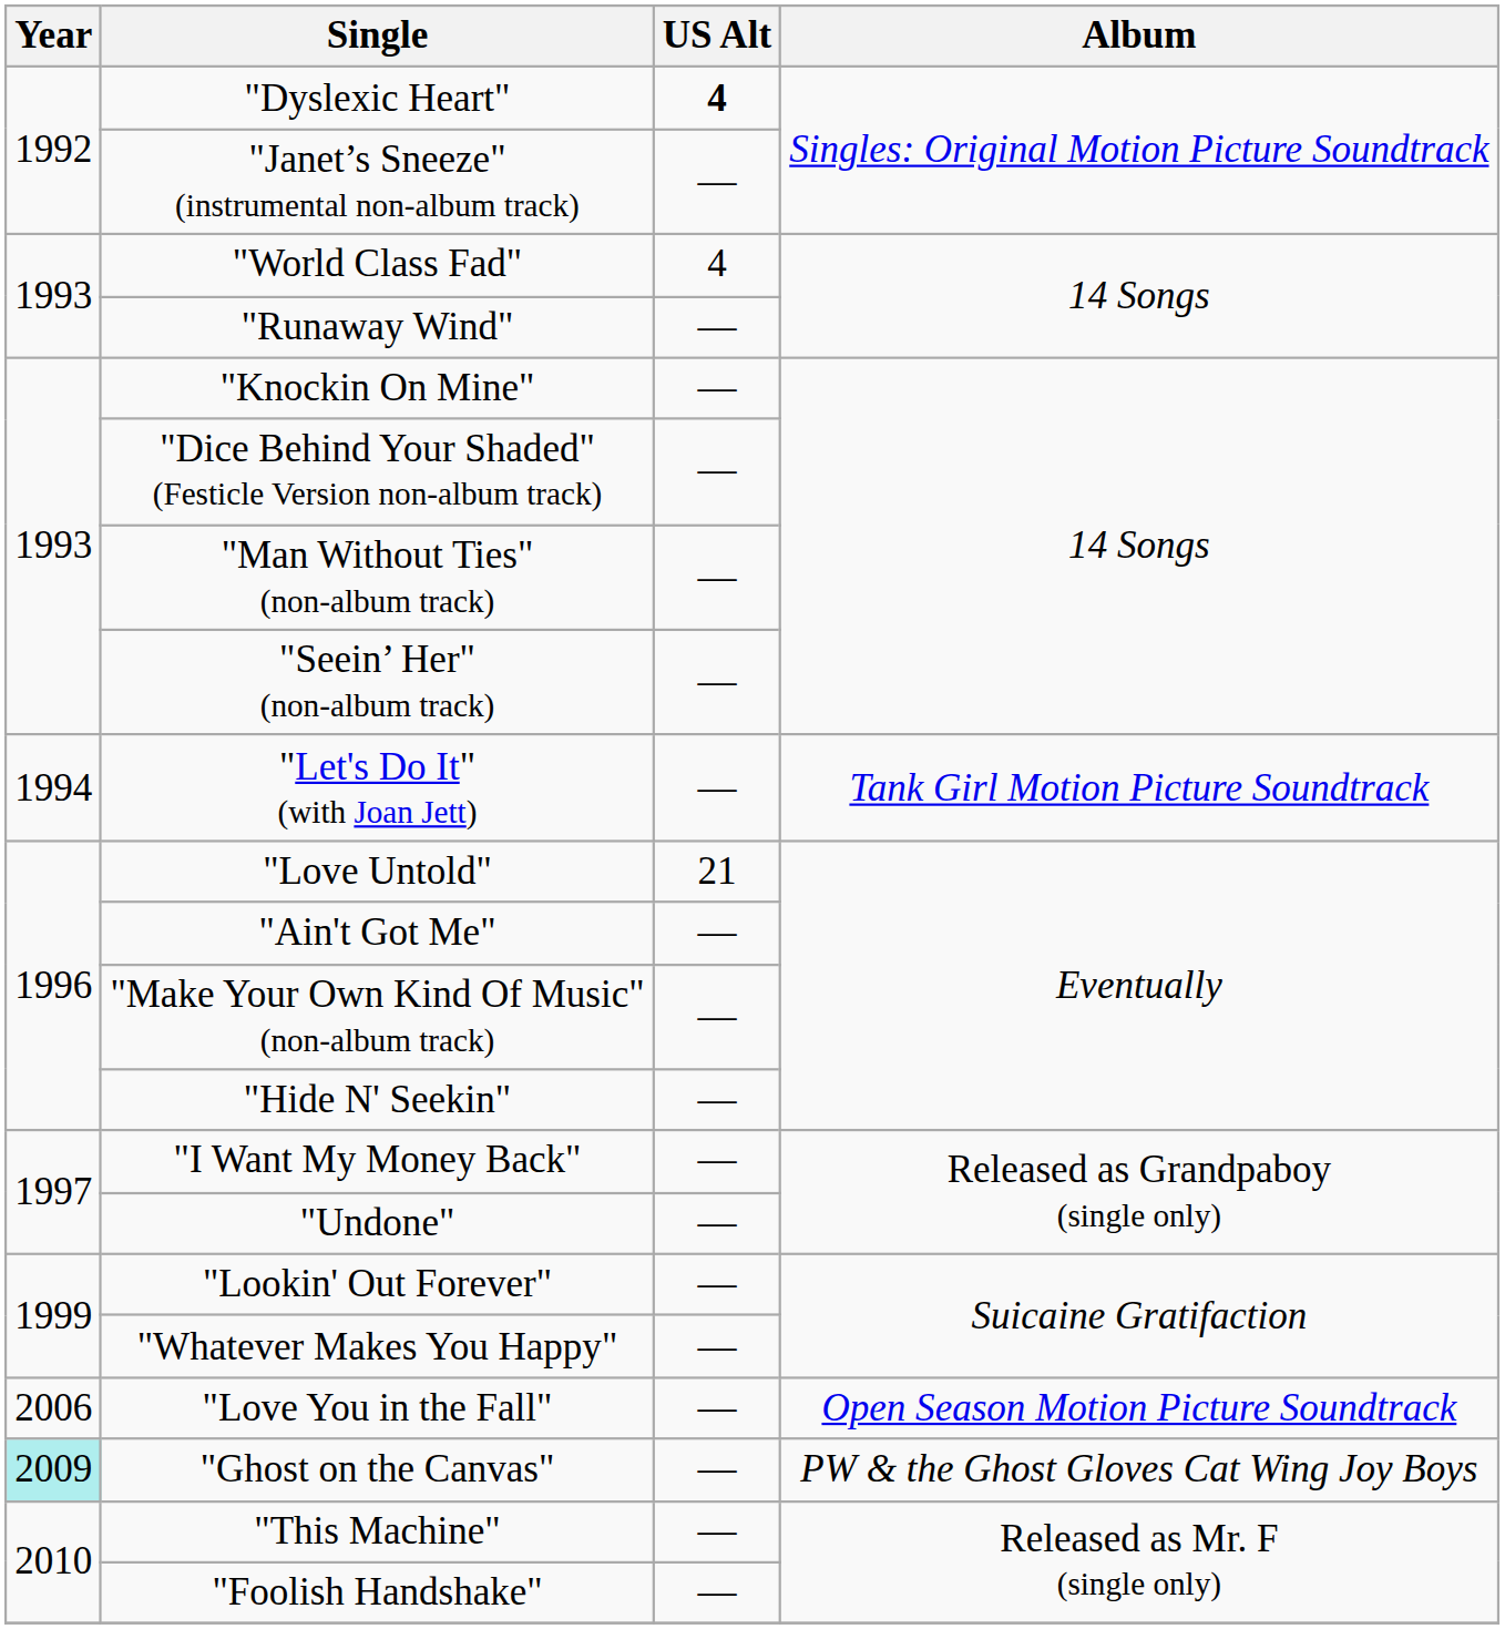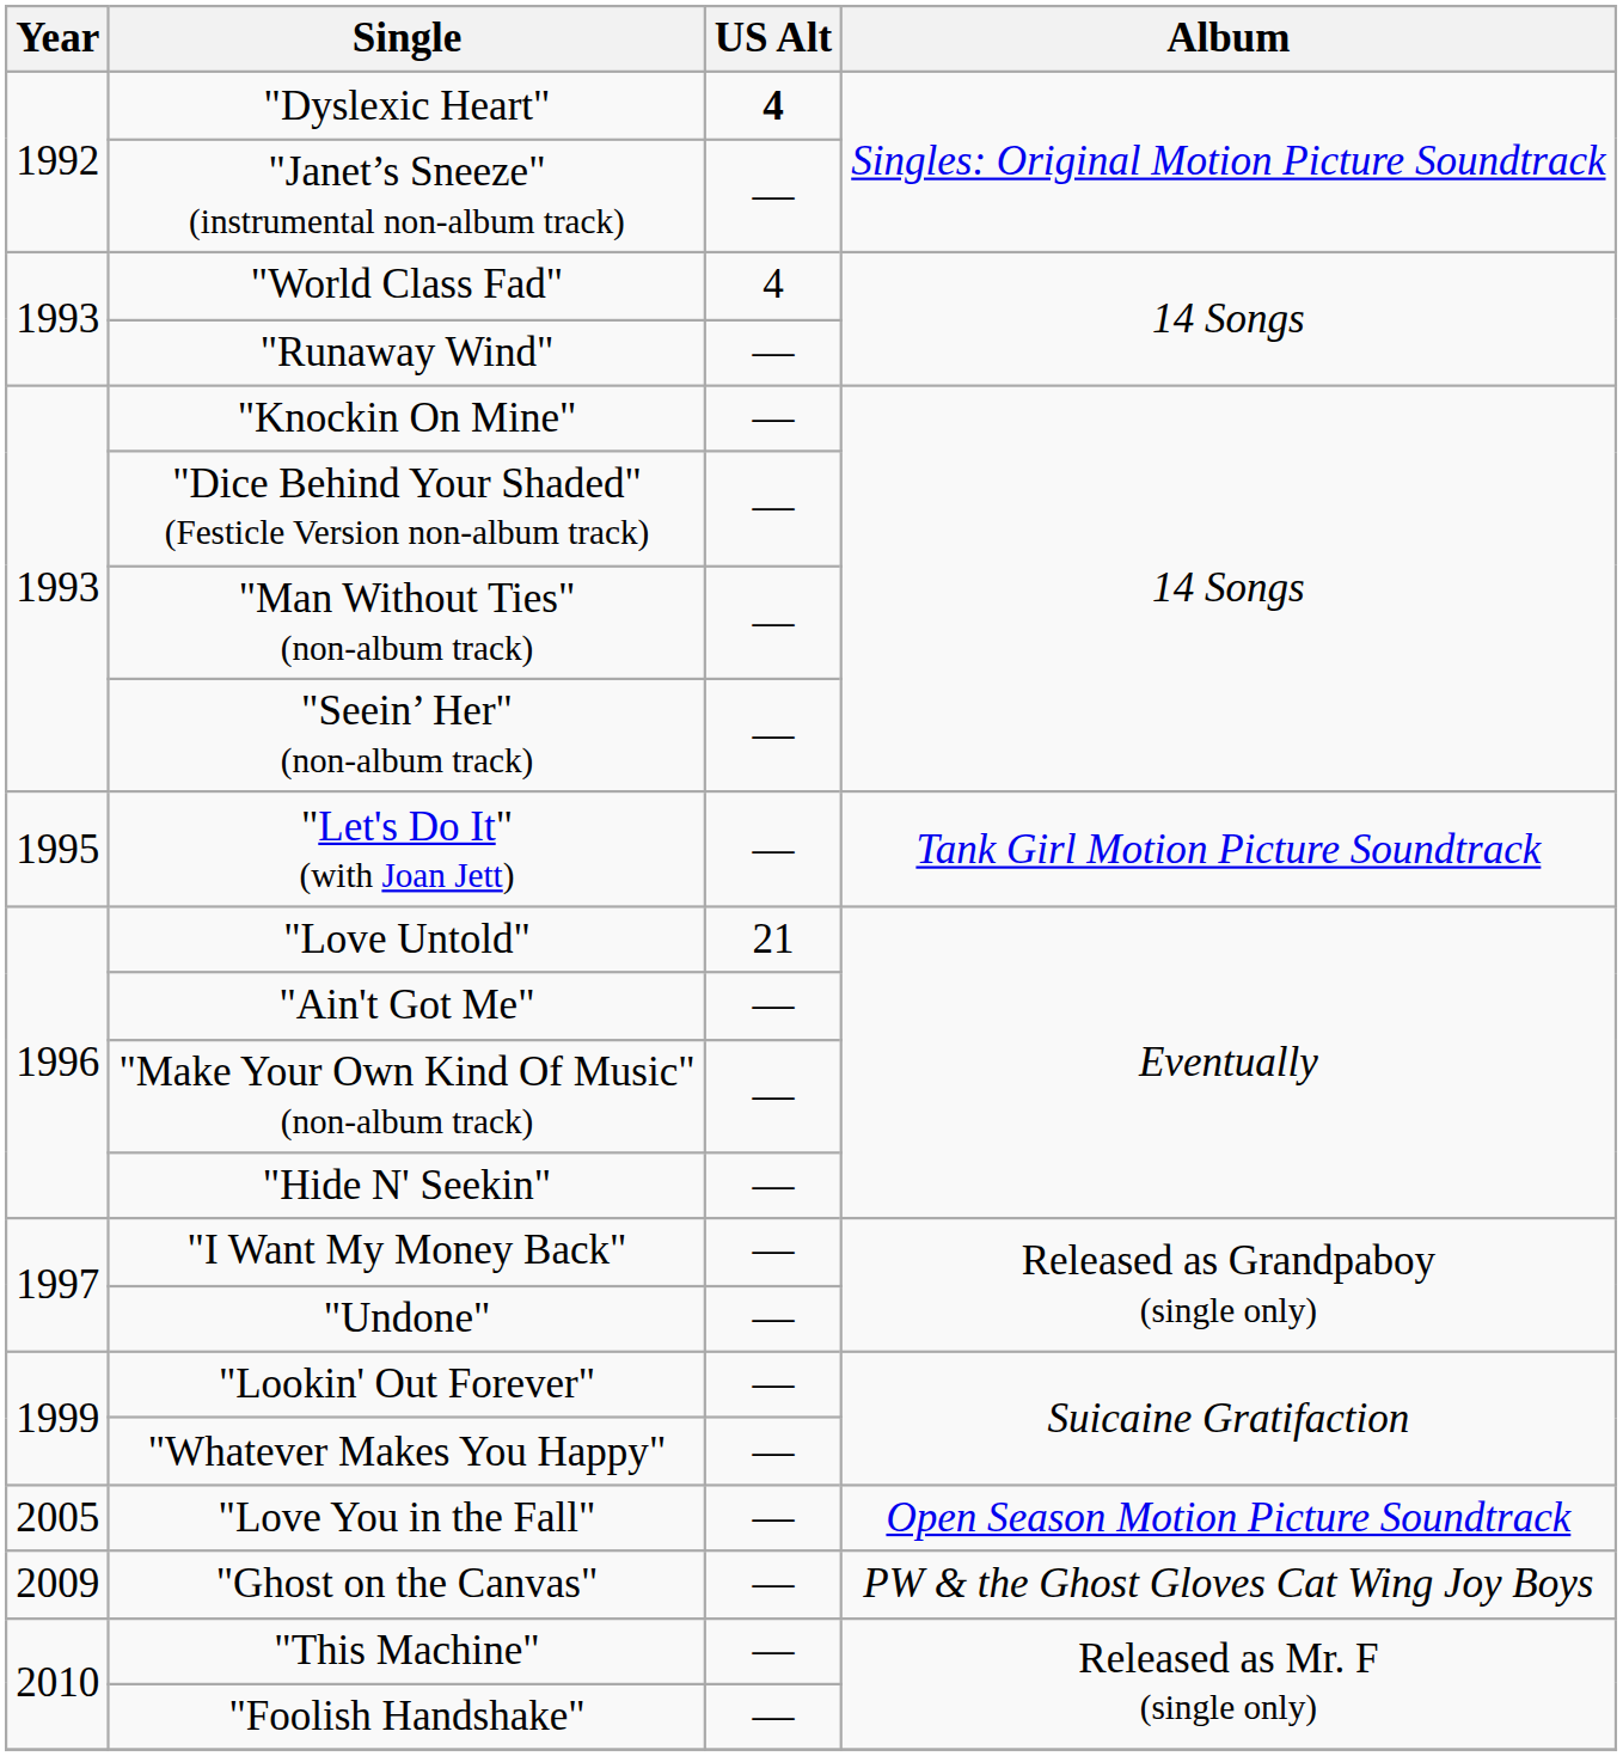 <table class="wikitable" style="text-align:center;">
 <tr>
 <th>Year</th>
 <th>Single</th>
 <th>US Alt</th>
 <th>Album</th>
 </tr>
 <tr>
 <td rowspan="2">1992</td>
 <td>"Dyslexic Heart"</td>
 <td><strong>4</strong></td>
 <td rowspan="2"><em><a href='#'>Singles: Original Motion Picture Soundtrack</a></em></td>
 </tr>
 <tr>
 <td>"Janet’s Sneeze" <br><small>(instrumental non-album track)</small></td>
 <td>—</td>
 </tr>
 <tr>
 <td rowspan="2">1993</td>
 <td>"World Class Fad"</td>
 <td>4</td>
 <td rowspan="2"><em>14 Songs</em></td>
 </tr>
 <tr>
 <td>"Runaway Wind"</td>
 <td>—</td>
 </tr>
 <tr>
 <td rowspan="4">1993</td>
 <td>"Knockin On Mine"</td>
 <td>—</td>
 <td rowspan="4"><em>14 Songs</em></td>
 </tr>
 <tr>
 <td>"Dice Behind Your Shaded" <br><small>(Festicle Version non-album track)</small></td>
 <td>—</td>
 </tr>
 <tr>
 <td>"Man Without Ties" <br><small>(non-album track)</small></td>
 <td>—</td>
 </tr>
 <tr>
 <td>"Seein’ Her" <br><small>(non-album track)</small></td>
 <td>—</td>
 </tr>
 <tr>
-<td>1994</td>
+<td>1995</td>
 <td>"<a href='#'>Let's Do It</a>"<br><small>(with <a href='#'>Joan Jett</a>)</small></td>
 <td>—</td>
 <td><em><a href='#'>Tank Girl Motion Picture Soundtrack</a></em></td>
 </tr>
 <tr>
 <td rowspan="4">1996</td>
 <td>"Love Untold"</td>
 <td>21</td>
 <td rowspan="4"><em>Eventually</em></td>
 </tr>
 <tr>
 <td>"Ain't Got Me"</td>
 <td>—</td>
 </tr>
 <tr>
 <td>"Make Your Own Kind Of Music" <br><small>(non-album track)</small></td>
 <td>—</td>
 </tr>
 <tr>
 <td>"Hide N' Seekin"</td>
 <td>—</td>
 </tr>
 <tr>
 <td rowspan="2">1997</td>
 <td>"I Want My Money Back"</td>
 <td>—</td>
 <td rowspan="2">Released as Grandpaboy <br><small>(single only)</small></td>
 </tr>
 <tr>
 <td>"Undone"</td>
 <td>—</td>
 </tr>
 <tr>
 <td rowspan="2">1999</td>
 <td>"Lookin' Out Forever"</td>
 <td>—</td>
 <td rowspan="2"><em>Suicaine Gratifaction</em></td>
 </tr>
 <tr>
 <td>"Whatever Makes You Happy"</td>
 <td>—</td>
 </tr>
 <tr>
-<td>2006</td>
+<td>2005</td>
 <td>"Love You in the Fall"</td>
 <td>—</td>
 <td><em><a href='#'>Open Season Motion Picture Soundtrack</a></em></td>
 </tr>
 <tr>
-<td style="background: paleturquoise;">2009</td>
+<td>2009</td>
 <td>"Ghost on the Canvas"</td>
 <td>—</td>
 <td><em>PW & the Ghost Gloves Cat Wing Joy Boys</em></td>
 </tr>
 <tr>
 <td rowspan="2">2010</td>
 <td>"This Machine"</td>
 <td>—</td>
 <td rowspan="2">Released as Mr. F <br><small>(single only)</small></td>
 </tr>
 <tr>
 <td>"Foolish Handshake"</td>
 <td>—</td>
 </tr>
 <tr>
 </tr>
 </table>
